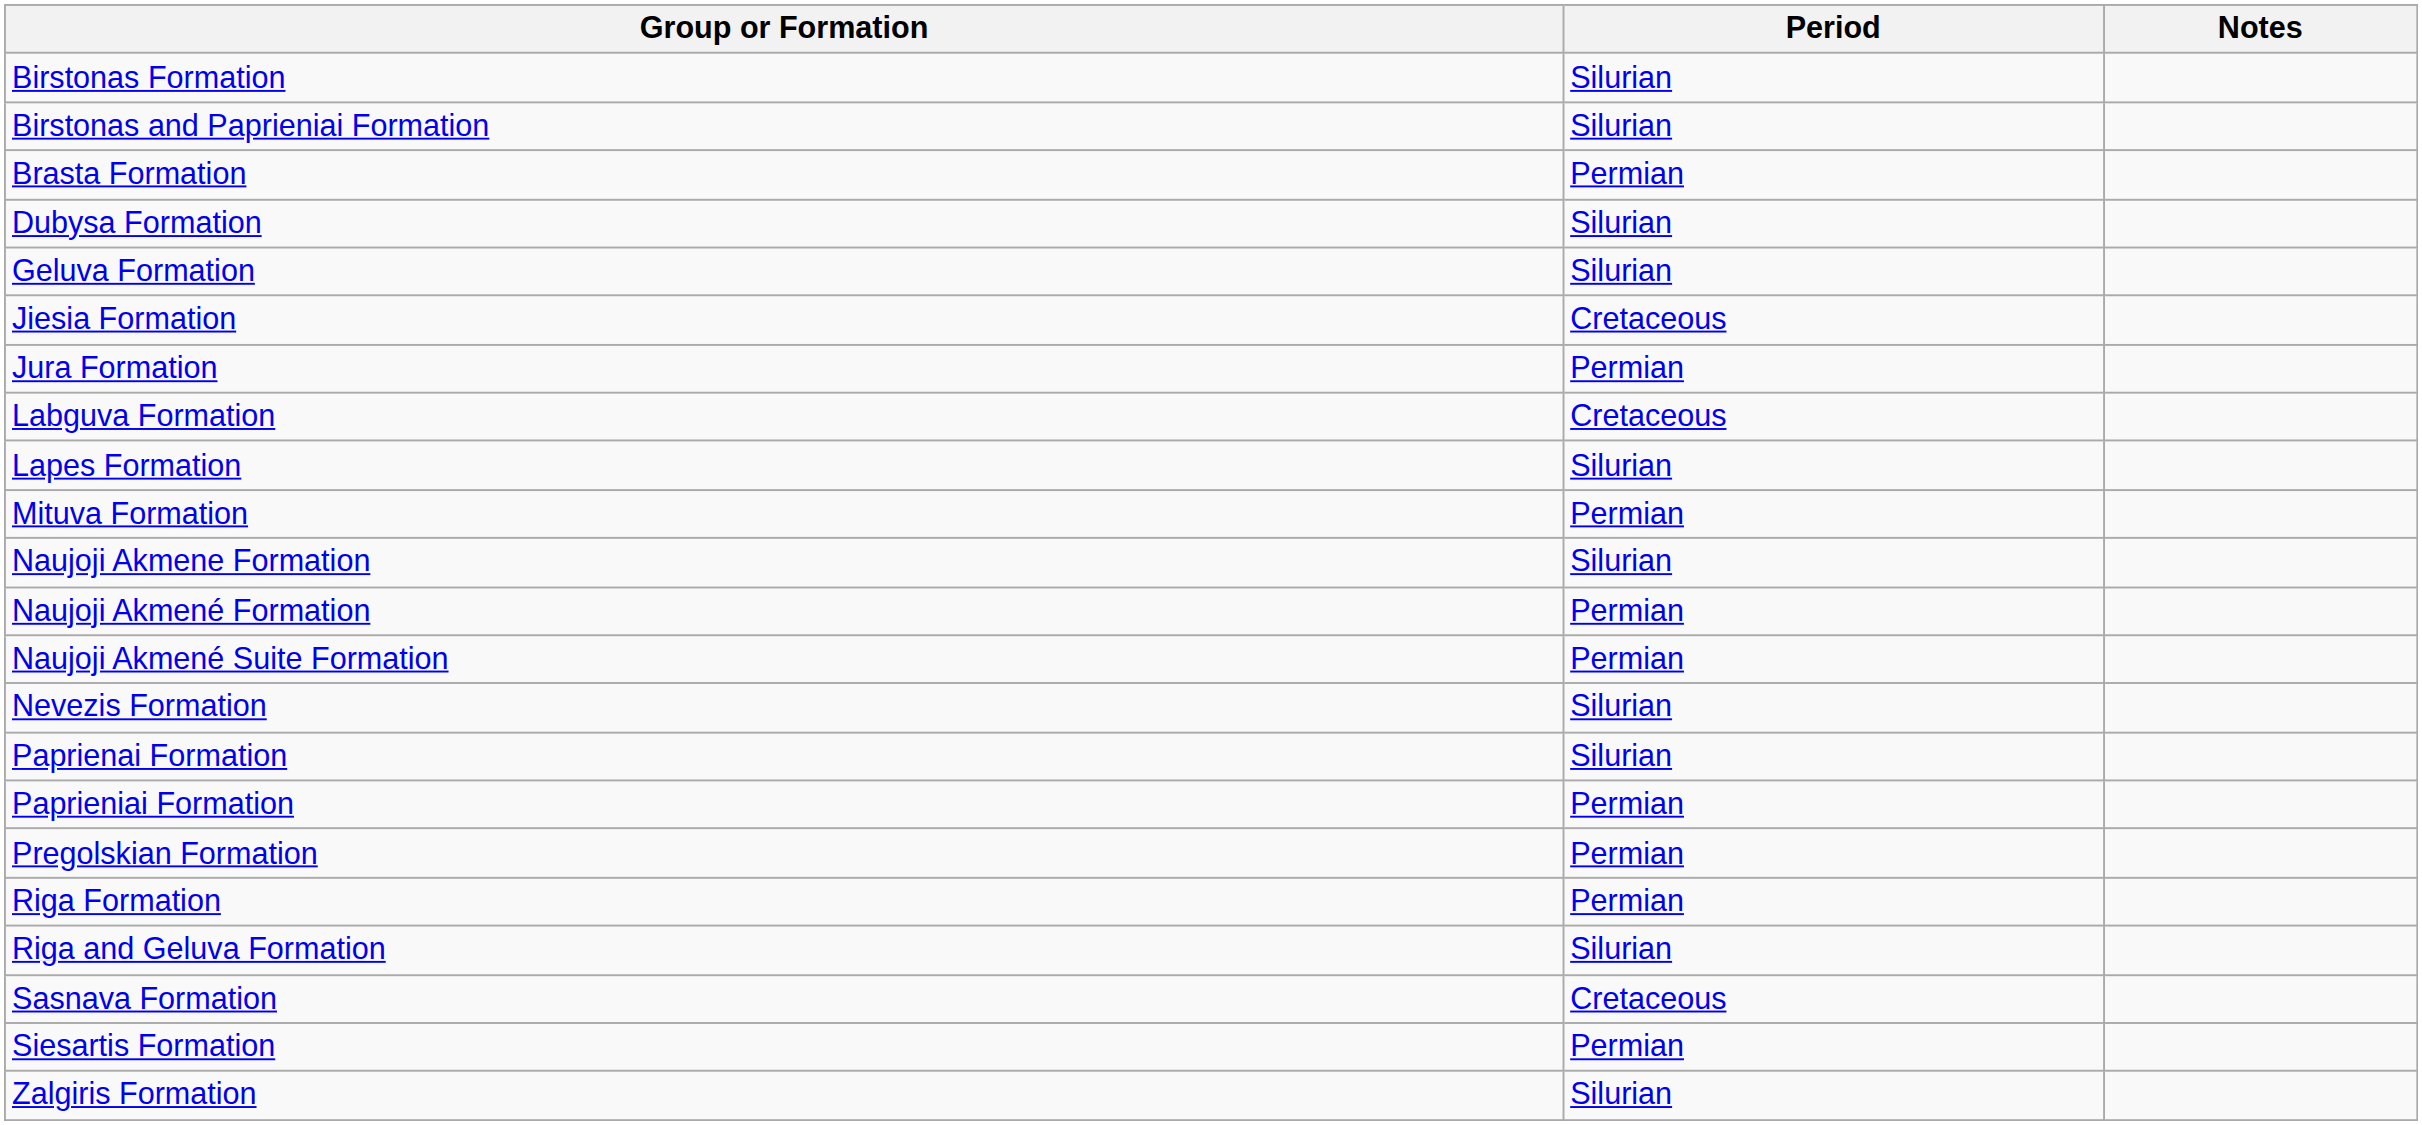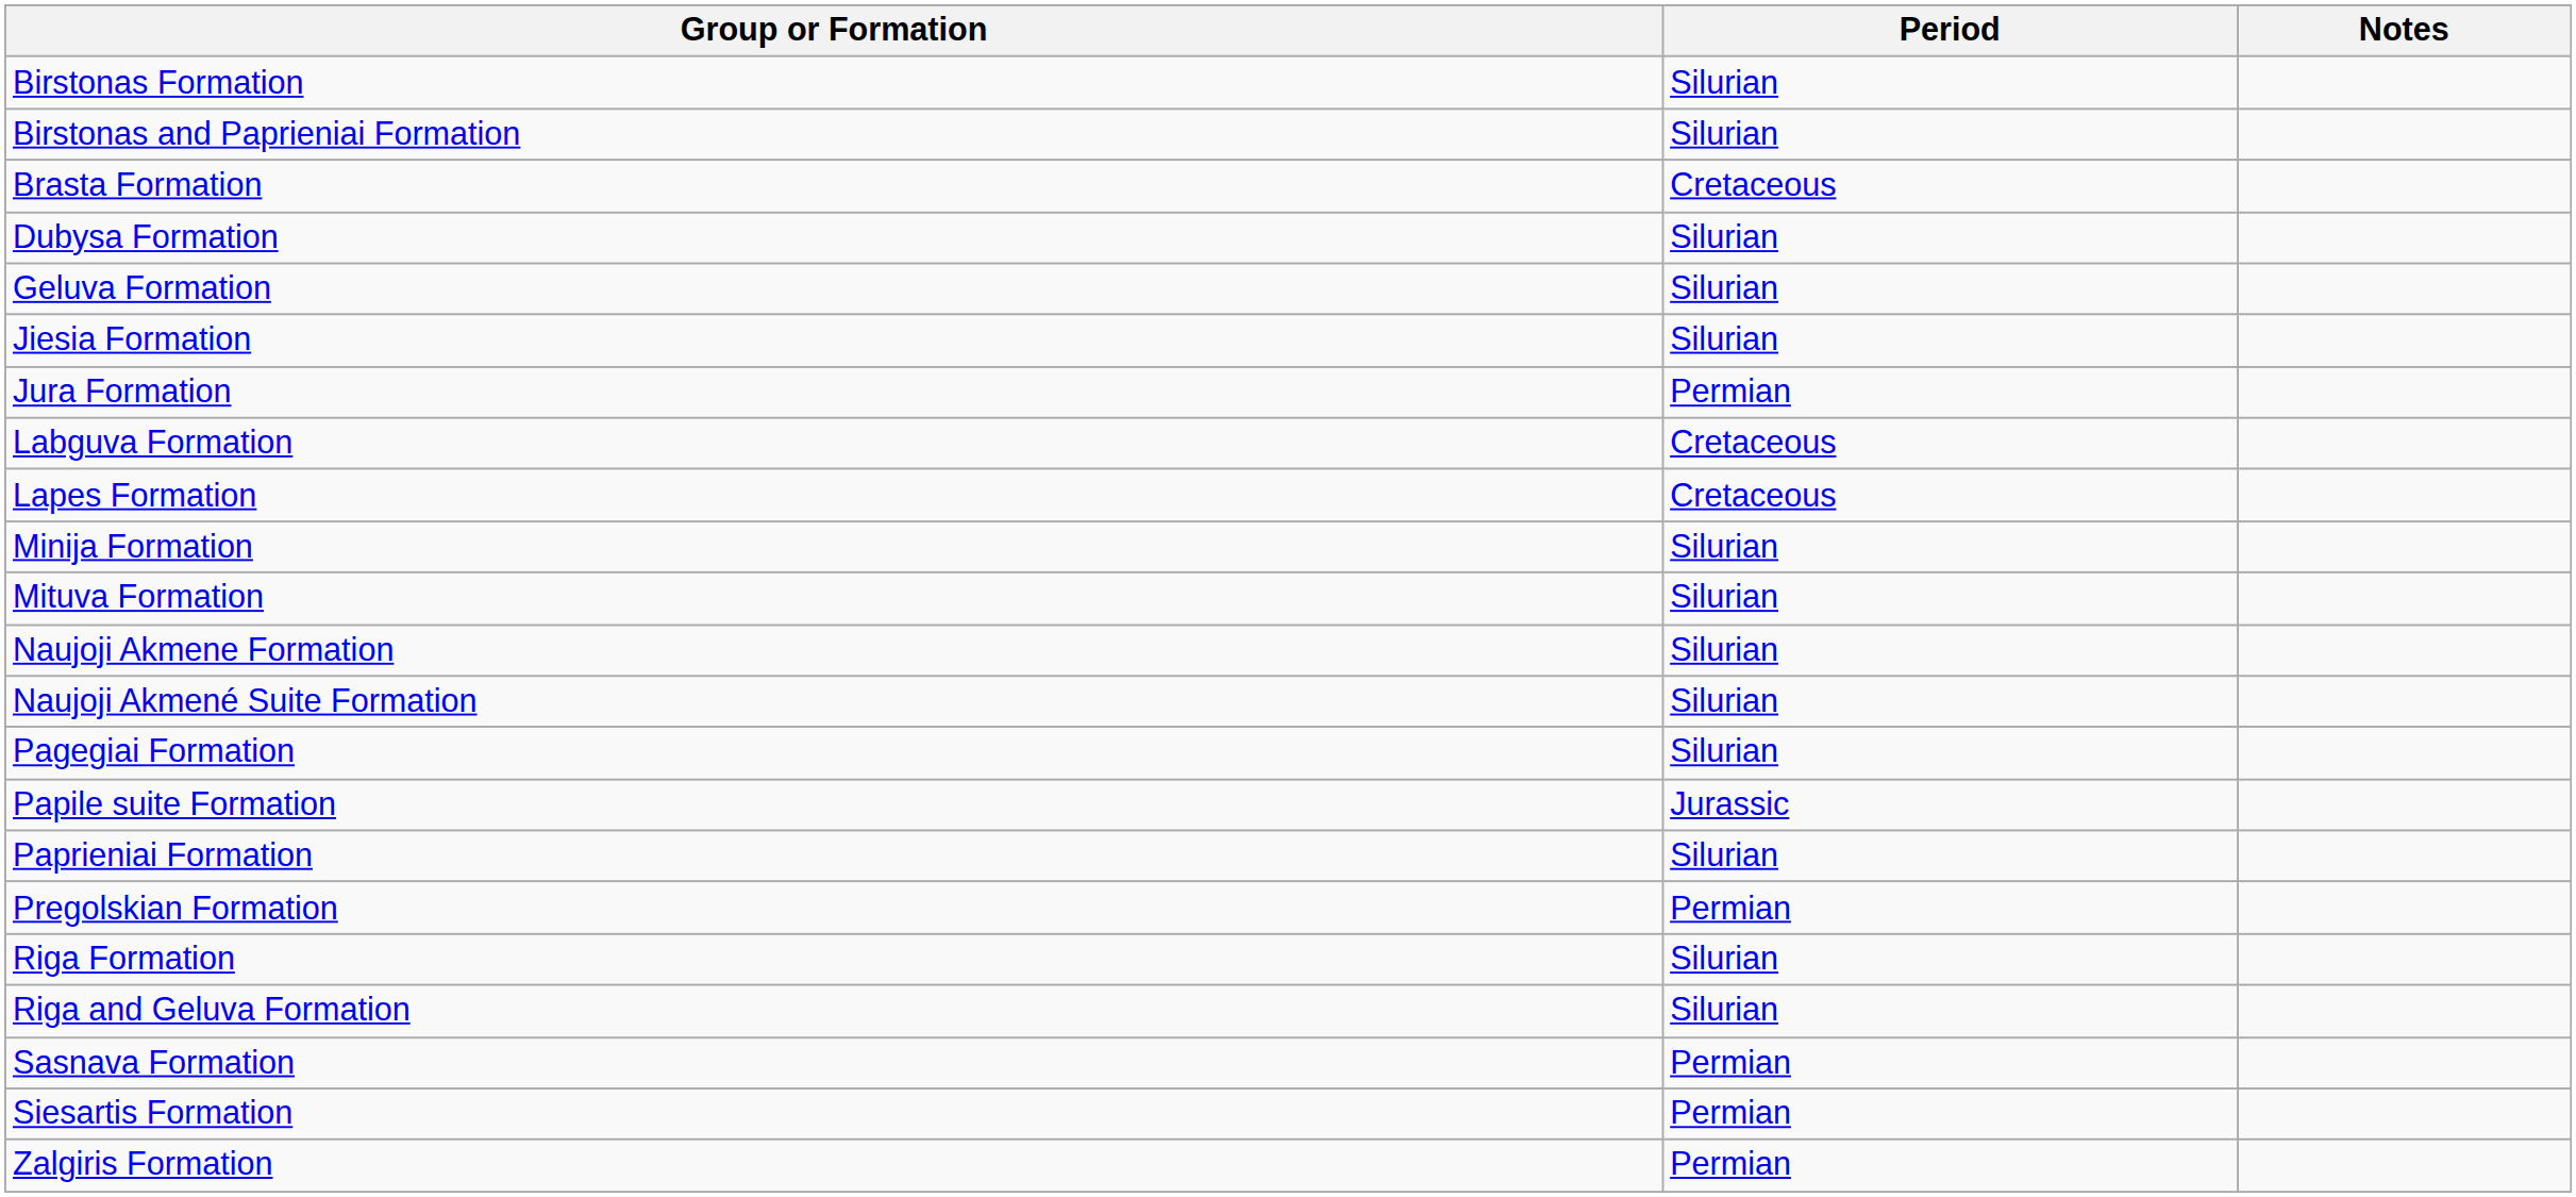 <table class="wikitable sortable" style="width: 100%;">
 <tr>
 <th>Group or Formation</th>
 <th>Period</th>
 <th class="unsortable">Notes</th>
 </tr>
 <tr>
 <td><a href='#'>Birstonas Formation</a></td>
 <td><a href='#'>Silurian</a></td>
 <td></td>
 </tr>
 <tr>
 <td><a href='#'>Birstonas and Paprieniai Formation</a></td>
 <td><a href='#'>Silurian</a></td>
 <td></td>
 </tr>
 <tr>
 <td><a href='#'>Brasta Formation</a></td>
-<td><a href='#'>Permian</a></td>
+<td><a href='#'>Cretaceous</a></td>
 <td></td>
 </tr>
 <tr>
 <td><a href='#'>Dubysa Formation</a></td>
 <td><a href='#'>Silurian</a></td>
 <td></td>
 </tr>
 <tr>
 <td><a href='#'>Geluva Formation</a></td>
 <td><a href='#'>Silurian</a></td>
 <td></td>
 </tr>
 <tr>
 <td><a href='#'>Jiesia Formation</a></td>
-<td><a href='#'>Cretaceous</a></td>
+<td><a href='#'>Silurian</a></td>
 <td></td>
 </tr>
 <tr>
 <td><a href='#'>Jura Formation</a></td>
 <td><a href='#'>Permian</a></td>
 <td></td>
 </tr>
 <tr>
 <td><a href='#'>Labguva Formation</a></td>
 <td><a href='#'>Cretaceous</a></td>
 <td></td>
 </tr>
 <tr>
 <td><a href='#'>Lapes Formation</a></td>
+<td><a href='#'>Cretaceous</a></td>
+<td></td>
+</tr>
+<tr>
+<td><a href='#'>Minija Formation</a></td>
 <td><a href='#'>Silurian</a></td>
 <td></td>
 </tr>
 <tr>
 <td><a href='#'>Mituva Formation</a></td>
-<td><a href='#'>Permian</a></td>
+<td><a href='#'>Silurian</a></td>
 <td></td>
 </tr>
 <tr>
 <td><a href='#'>Naujoji Akmene Formation</a></td>
 <td><a href='#'>Silurian</a></td>
 <td></td>
 </tr>
 <tr>
-<td><a href='#'>Naujoji Akmené Formation</a></td>
-<td><a href='#'>Permian</a></td>
-<td></td>
-</tr>
-<tr>
 <td><a href='#'>Naujoji Akmené Suite Formation</a></td>
-<td><a href='#'>Permian</a></td>
-<td></td>
-</tr>
-<tr>
-<td><a href='#'>Nevezis Formation</a></td>
 <td><a href='#'>Silurian</a></td>
 <td></td>
 </tr>
 <tr>
-<td><a href='#'>Paprienai Formation</a></td>
+<td><a href='#'>Pagegiai Formation</a></td>
 <td><a href='#'>Silurian</a></td>
 <td></td>
 </tr>
 <tr>
+<td><a href='#'>Papile suite Formation</a></td>
+<td><a href='#'>Jurassic</a></td>
+<td></td>
+</tr>
+<tr>
 <td><a href='#'>Paprieniai Formation</a></td>
-<td><a href='#'>Permian</a></td>
+<td><a href='#'>Silurian</a></td>
 <td></td>
 </tr>
 <tr>
 <td><a href='#'>Pregolskian Formation</a></td>
 <td><a href='#'>Permian</a></td>
 <td></td>
 </tr>
 <tr>
 <td><a href='#'>Riga Formation</a></td>
-<td><a href='#'>Permian</a></td>
+<td><a href='#'>Silurian</a></td>
 <td></td>
 </tr>
 <tr>
 <td><a href='#'>Riga and Geluva Formation</a></td>
 <td><a href='#'>Silurian</a></td>
 <td></td>
 </tr>
 <tr>
 <td><a href='#'>Sasnava Formation</a></td>
-<td><a href='#'>Cretaceous</a></td>
+<td><a href='#'>Permian</a></td>
 <td></td>
 </tr>
 <tr>
 <td><a href='#'>Siesartis Formation</a></td>
 <td><a href='#'>Permian</a></td>
 <td></td>
 </tr>
 <tr>
 <td><a href='#'>Zalgiris Formation</a></td>
-<td><a href='#'>Silurian</a></td>
+<td><a href='#'>Permian</a></td>
 <td></td>
 </tr>
 <tr>
 </tr>
 </table>
